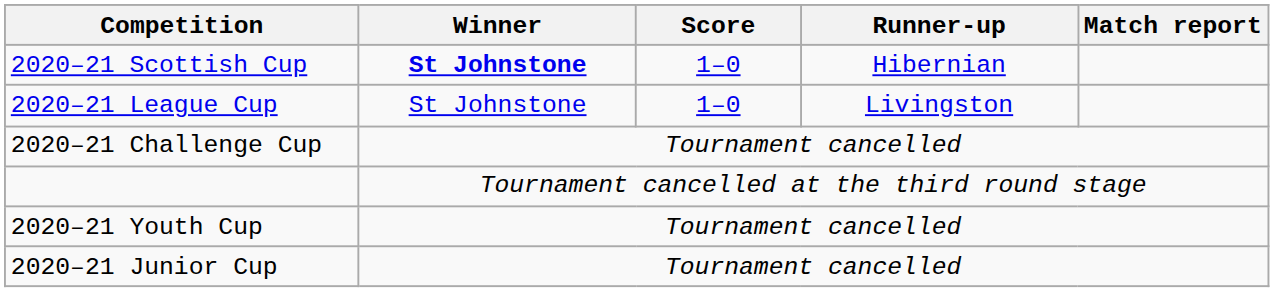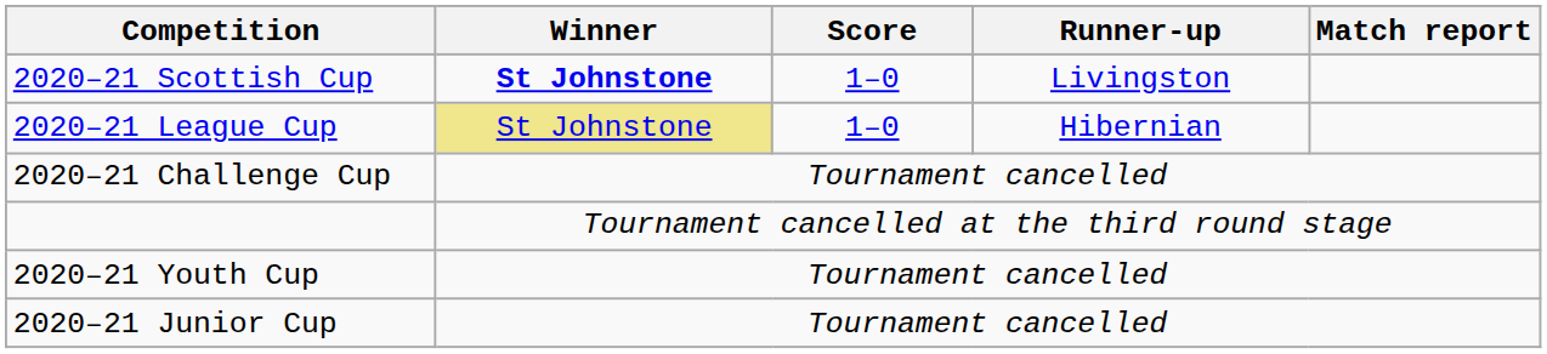 <table class="wikitable" style="text-align:center">
 <tr>
 <th width=180>Competition</th>
 <th width=140>Winner</th>
 <th width=80>Score</th>
 <th width=140>Runner-up</th>
 <th>Match report</th>
 </tr>
 <tr>
 <td align=left><a href='#'>2020–21 Scottish Cup</a></td>
 <td><strong><a href='#'>St Johnstone</a></strong></td>
 <td><a href='#'>1–0</a></td>
-<td><a href='#'>Hibernian</a></td>
+<td><a href='#'>Livingston</a></td>
 <td></td>
 </tr>
 <tr>
 <td align=left><a href='#'>2020–21 League Cup</a></td>
-<td><a href='#'>St Johnstone</a></td>
+<td style="background: khaki;"><a href='#'>St Johnstone</a></td>
 <td><a href='#'>1–0</a></td>
-<td><a href='#'>Livingston</a></td>
+<td><a href='#'>Hibernian</a></td>
 <td></td>
 </tr>
 <tr>
 <td align=left>2020–21 Challenge Cup</td>
 <td colspan=4><em>Tournament cancelled</em></td>
 </tr>
 <tr>
 <td align=left></td>
 <td colspan=4><em>Tournament cancelled at the third round stage</em></td>
 </tr>
 <tr>
 <td align=left>2020–21 Youth Cup</td>
 <td colspan=4><em>Tournament cancelled</em></td>
 </tr>
 <tr>
 <td align=left>2020–21 Junior Cup</td>
 <td colspan=4><em>Tournament cancelled</em></td>
 </tr>
 </table>
